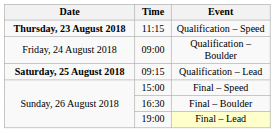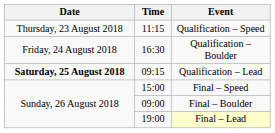 <table class = "wikitable" style="text-align:center;">
 <tr>
 <th width=200>Date</th>
 <th width=50>Time</th>
 <th width=150>Event</th>
 </tr>
 <tr>
-<td><strong>Thursday, 23 August 2018</strong></td>
+<td>Thursday, 23 August 2018</td>
 <td>11:15</td>
 <td>Qualification – Speed</td>
 </tr>
 <tr>
 <td>Friday, 24 August 2018</td>
-<td>09:00</td>
+<td>16:30</td>
 <td>Qualification – Boulder</td>
 </tr>
 <tr>
 <td><strong>Saturday, 25 August 2018</strong></td>
 <td>09:15</td>
 <td>Qualification – Lead</td>
 </tr>
 <tr>
 <td rowspan=3>Sunday, 26 August 2018</td>
 <td>15:00</td>
 <td>Final – Speed</td>
 </tr>
 <tr>
-<td>16:30</td>
+<td>09:00</td>
 <td>Final – Boulder</td>
 </tr>
 <tr>
 <td>19:00</td>
 <td bgcolor=ffffcc>Final – Lead</td>
 </tr>
 </table>
